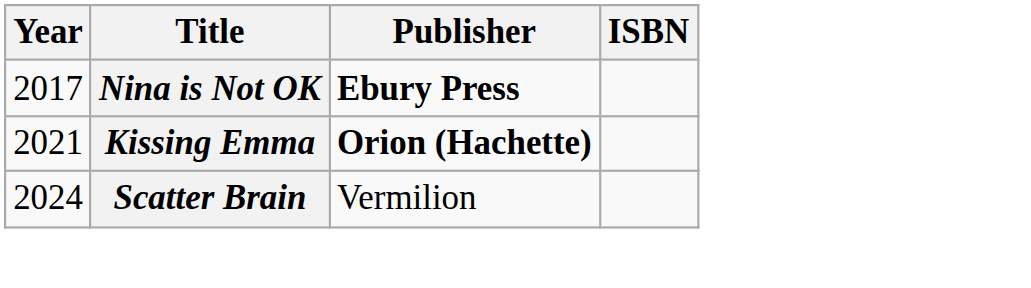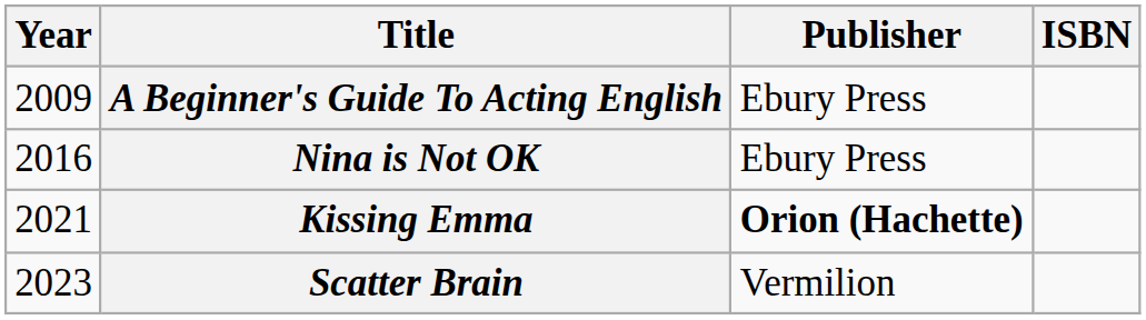 <table class="wikitable sortable plainrowheaders">
 <tr>
 <th scope=row>Year</th>
 <th scope=row>Title</th>
 <th scope=row>Publisher</th>
 <th scope=row>ISBN</th>
 </tr>
 <tr>
-<td>2017</td>
+<td>2009</td>
+<th scope=row><em>A Beginner's Guide To Acting English</em></th>
+<td>Ebury Press</td>
+<td></td>
+</tr>
+<tr>
+<td>2016</td>
 <th scope=row><em>Nina is Not OK</em></th>
-<td><strong>Ebury Press</strong></td>
+<td>Ebury Press</td>
 <td></td>
 </tr>
 <tr>
 <td>2021</td>
 <th scope=row><em>Kissing Emma</em></th>
 <td><strong>Orion (Hachette)</strong></td>
 <td></td>
 </tr>
 <tr>
-<td>2024</td>
+<td>2023</td>
 <th scope=row><em>Scatter Brain</em></th>
 <td>Vermilion</td>
 <td></td>
 </tr>
 </table>
